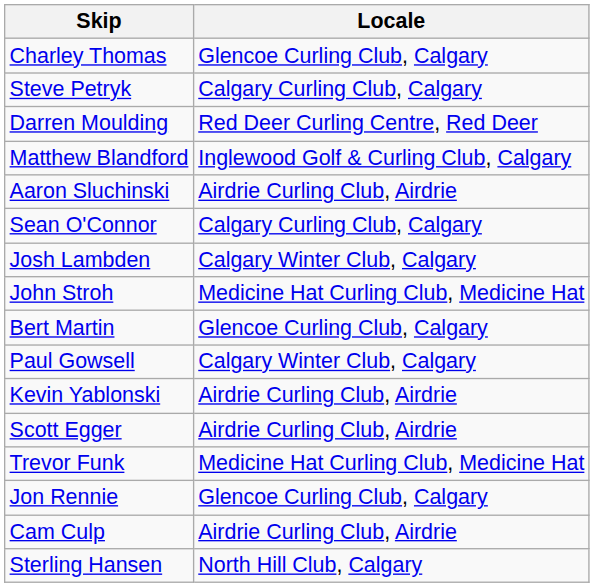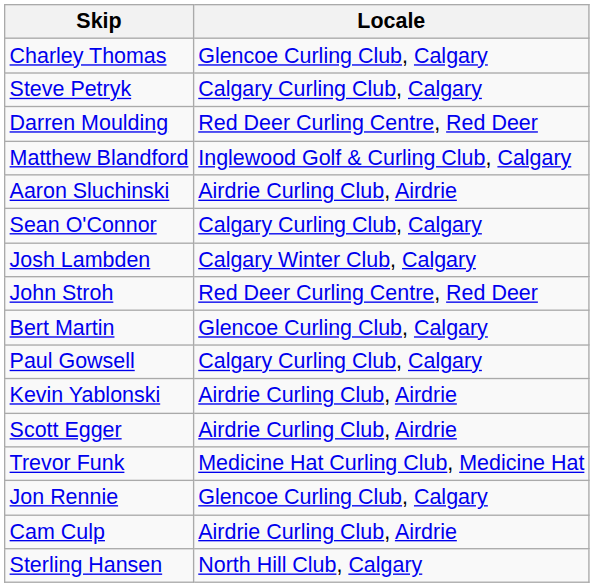 <table class=wikitable>
 <tr>
 <th>Skip</th>
 <th>Locale</th>
 </tr>
 <tr>
 <td><a href='#'>Charley Thomas</a></td>
 <td><a href='#'>Glencoe Curling Club</a>, <a href='#'>Calgary</a></td>
 </tr>
 <tr>
 <td><a href='#'>Steve Petryk</a></td>
 <td><a href='#'>Calgary Curling Club</a>, <a href='#'>Calgary</a></td>
 </tr>
 <tr>
 <td><a href='#'>Darren Moulding</a></td>
 <td><a href='#'>Red Deer Curling Centre</a>, <a href='#'>Red Deer</a></td>
 </tr>
 <tr>
 <td><a href='#'>Matthew Blandford</a></td>
 <td><a href='#'>Inglewood Golf & Curling Club</a>, <a href='#'>Calgary</a></td>
 </tr>
 <tr>
 <td><a href='#'>Aaron Sluchinski</a></td>
 <td><a href='#'>Airdrie Curling Club</a>, <a href='#'>Airdrie</a></td>
 </tr>
 <tr>
 <td><a href='#'>Sean O'Connor</a></td>
 <td><a href='#'>Calgary Curling Club</a>, <a href='#'>Calgary</a></td>
 </tr>
 <tr>
 <td><a href='#'>Josh Lambden</a></td>
 <td><a href='#'>Calgary Winter Club</a>, <a href='#'>Calgary</a></td>
 </tr>
 <tr>
 <td><a href='#'>John Stroh</a></td>
-<td><a href='#'>Medicine Hat Curling Club</a>, <a href='#'>Medicine Hat</a></td>
+<td><a href='#'>Red Deer Curling Centre</a>, <a href='#'>Red Deer</a></td>
 </tr>
 <tr>
 <td><a href='#'>Bert Martin</a></td>
 <td><a href='#'>Glencoe Curling Club</a>, <a href='#'>Calgary</a></td>
 </tr>
 <tr>
 <td><a href='#'>Paul Gowsell</a></td>
-<td><a href='#'>Calgary Winter Club</a>, <a href='#'>Calgary</a></td>
+<td><a href='#'>Calgary Curling Club</a>, <a href='#'>Calgary</a></td>
 </tr>
 <tr>
 <td><a href='#'>Kevin Yablonski</a></td>
 <td><a href='#'>Airdrie Curling Club</a>, <a href='#'>Airdrie</a></td>
 </tr>
 <tr>
 <td><a href='#'>Scott Egger</a></td>
 <td><a href='#'>Airdrie Curling Club</a>, <a href='#'>Airdrie</a></td>
 </tr>
 <tr>
 <td><a href='#'>Trevor Funk</a></td>
 <td><a href='#'>Medicine Hat Curling Club</a>, <a href='#'>Medicine Hat</a></td>
 </tr>
 <tr>
 <td><a href='#'>Jon Rennie</a></td>
 <td><a href='#'>Glencoe Curling Club</a>, <a href='#'>Calgary</a></td>
 </tr>
 <tr>
 <td><a href='#'>Cam Culp</a></td>
 <td><a href='#'>Airdrie Curling Club</a>, <a href='#'>Airdrie</a></td>
 </tr>
 <tr>
 <td><a href='#'>Sterling Hansen</a></td>
 <td><a href='#'>North Hill Club</a>, <a href='#'>Calgary</a></td>
 </tr>
 </table>
